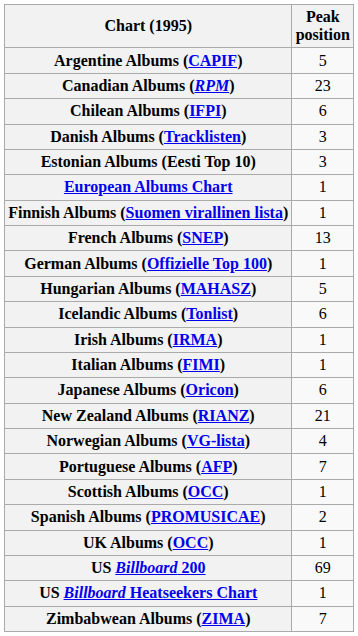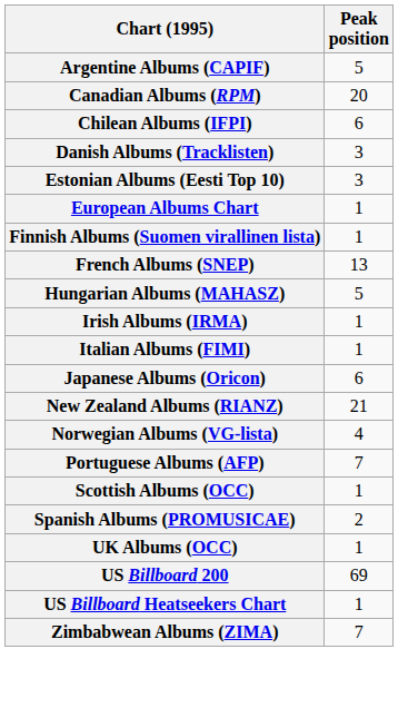 <table class="wikitable sortable plainrowheaders">
 <tr>
 <th>Chart (1995)</th>
 <th>Peak<br>position</th>
 </tr>
 <tr>
 <th scope=row>Argentine Albums (<a href='#'>CAPIF</a>)</th>
 <td align="center">5</td>
 </tr>
 <tr>
 </tr>
 <tr>
 </tr>
 <tr>
 </tr>
 <tr>
 </tr>
 <tr>
 <th scope="row">Canadian Albums (<em><a href='#'>RPM</a></em>)</th>
-<td style="text-align:center;">23</td>
+<td style="text-align:center;">20</td>
 </tr>
 <tr>
 <th scope="row">Chilean Albums (<a href='#'>IFPI</a>)</th>
 <td style="text-align:center;">6</td>
 </tr>
 <tr>
 <th scope="row">Danish Albums (<a href='#'>Tracklisten</a>)</th>
 <td style="text-align:center;">3</td>
 </tr>
 <tr>
 </tr>
 <tr>
 <th scope="row">Estonian Albums (Eesti Top 10)</th>
 <td align="center">3</td>
 </tr>
 <tr>
 <th scope="row"><a href='#'>European Albums Chart</a></th>
 <td style="text-align:center;">1</td>
 </tr>
 <tr>
 <th scope="row">Finnish Albums (<a href='#'>Suomen virallinen lista</a>)</th>
 <td align="center">1</td>
 </tr>
 <tr>
 <th scope="row">French Albums (<a href='#'>SNEP</a>)</th>
 <td style="text-align:center;">13</td>
 </tr>
 <tr>
-<th scope="row">German Albums (<a href='#'>Offizielle Top 100</a>)</th>
-<td style="text-align:center;">1</td>
-</tr>
-<tr>
 <th scope="row">Hungarian Albums (<a href='#'>MAHASZ</a>)</th>
 <td style="text-align:center;">5</td>
-</tr>
-<tr>
-<th scope="row">Icelandic Albums (<a href='#'>Tonlist</a>)</th>
-<td style="text-align:center;">6</td>
 </tr>
 <tr>
 <th scope="row">Irish Albums (<a href='#'>IRMA</a>)</th>
 <td style="text-align:center;">1</td>
 </tr>
 <tr>
 <th scope="row">Italian Albums (<a href='#'>FIMI</a>)</th>
 <td style="text-align:center;">1</td>
 </tr>
 <tr>
 <th scope="row">Japanese Albums (<a href='#'>Oricon</a>)</th>
 <td style="text-align:center;">6</td>
 </tr>
 <tr>
 <th scope="row">New Zealand Albums (<a href='#'>RIANZ</a>)</th>
 <td style="text-align:center;">21</td>
 </tr>
 <tr>
 <th scope="row">Norwegian Albums (<a href='#'>VG-lista</a>)</th>
 <td style="text-align:center;">4</td>
 </tr>
 <tr>
 <th scope="row">Portuguese Albums (<a href='#'>AFP</a>)</th>
 <td style="text-align:center;">7</td>
 </tr>
 <tr>
 <th scope="row">Scottish Albums (<a href='#'>OCC</a>)</th>
 <td style="text-align:center;">1</td>
 </tr>
 <tr>
 <th scope="row">Spanish Albums (<a href='#'>PROMUSICAE</a>)</th>
 <td style="text-align:center;">2</td>
 </tr>
 <tr>
 </tr>
 <tr>
 </tr>
 <tr>
 <th scope="row">UK Albums (<a href='#'>OCC</a>)</th>
 <td style="text-align:center;">1</td>
 </tr>
 <tr>
 <th scope="row">US <a href='#'><em>Billboard</em> 200</a></th>
 <td style="text-align:center;">69</td>
 </tr>
 <tr>
 <th scope="row">US <a href='#'><em>Billboard</em> Heatseekers Chart</a></th>
 <td style="text-align:center;">1</td>
 </tr>
 <tr>
 <th scope="row">Zimbabwean Albums (<a href='#'>ZIMA</a>)</th>
 <td align="center">7</td>
 </tr>
 </table>
